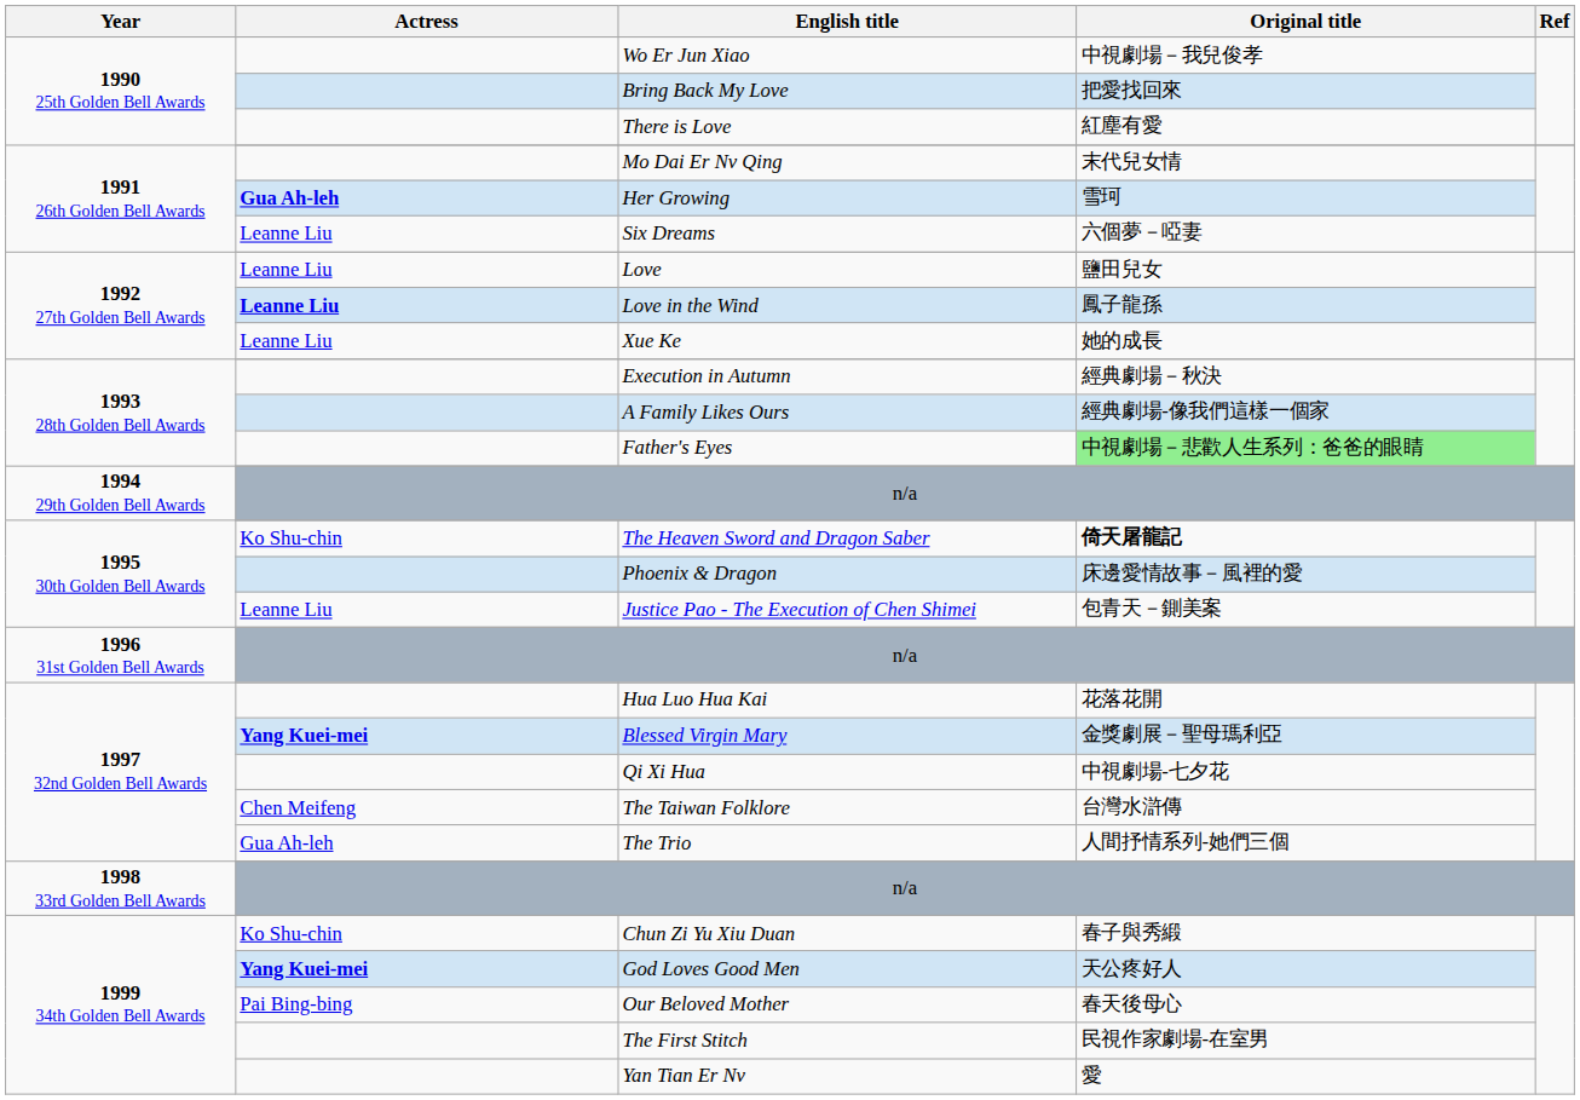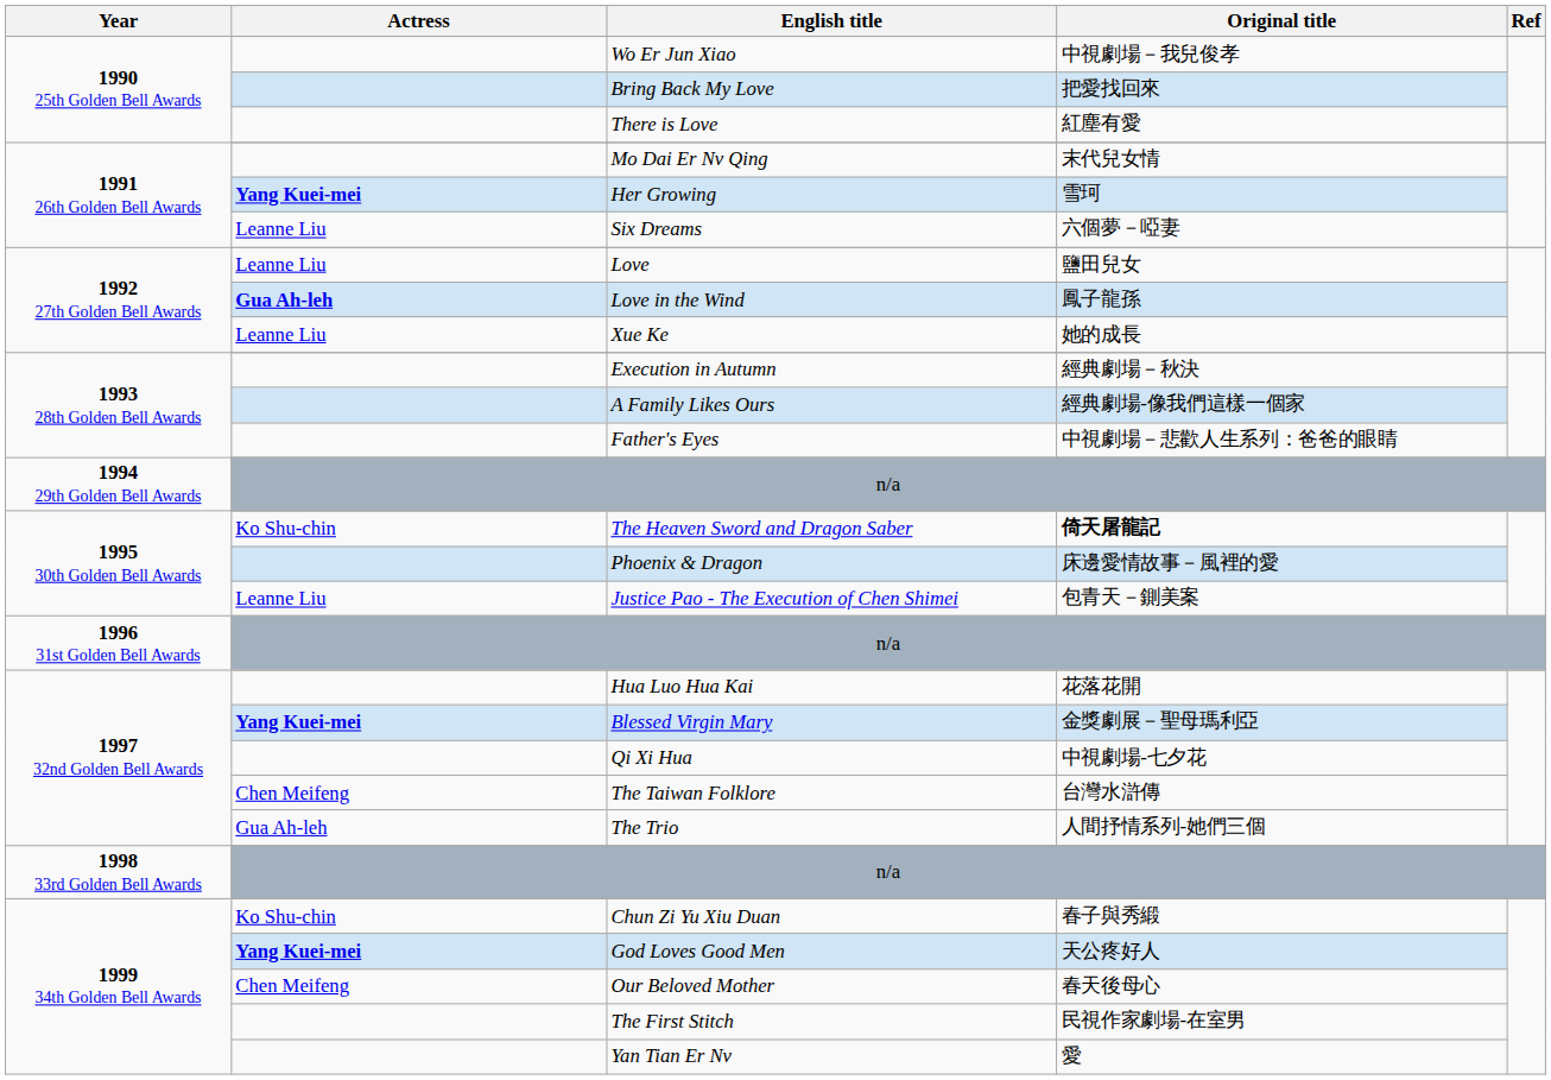 <table class="wikitable">
 <tr style="background:#bebebe;">
 <th style="width:15%;">Year</th>
 <th style="width:25%;">Actress</th>
 <th style="width:30%;">English title</th>
 <th style="width:30%;">Original title</th>
 <th style="width:2%;">Ref</th>
 </tr>
 <tr>
 <td rowspan=4 style="text-align:center"><strong>1990</strong> <br> <small><a href='#'>25th Golden Bell Awards</a></small></td>
 </tr>
 <tr>
 <td></td>
 <td><em>Wo Er Jun Xiao</em></td>
 <td>中視劇場－我兒俊孝</td>
 <td rowspan=3></td>
 </tr>
 <tr style="background:#d0e5f5;">
 <td><strong></strong></td>
 <td><em>Bring Back My Love</em></td>
 <td>把愛找回來</td>
 </tr>
 <tr>
 <td></td>
 <td><em>There is Love</em></td>
 <td>紅塵有愛</td>
 </tr>
 <tr>
 <td rowspan=4 style="text-align:center"><strong>1991</strong> <br> <small><a href='#'>26th Golden Bell Awards</a></small></td>
 </tr>
 <tr>
 <td></td>
 <td><em>Mo Dai Er Nv Qing</em></td>
 <td>末代兒女情</td>
 <td rowspan=3></td>
 </tr>
 <tr style="background:#d0e5f5;">
-<td><strong><a href='#'>Gua Ah-leh</a></strong></td>
+<td><strong><a href='#'>Yang Kuei-mei</a></strong></td>
 <td><em>Her Growing</em></td>
 <td>雪珂</td>
 </tr>
 <tr>
 <td><a href='#'>Leanne Liu</a></td>
 <td><em>Six Dreams</em></td>
 <td>六個夢－啞妻</td>
 </tr>
 <tr>
 <td rowspan=4 style="text-align:center"><strong>1992</strong> <br> <small><a href='#'>27th Golden Bell Awards</a></small></td>
 </tr>
 <tr>
 <td><a href='#'>Leanne Liu</a></td>
 <td><em>Love</em></td>
 <td>鹽田兒女</td>
 <td rowspan=3></td>
 </tr>
 <tr style="background:#d0e5f5;">
-<td><strong><a href='#'>Leanne Liu</a></strong></td>
+<td><strong><a href='#'>Gua Ah-leh</a></strong></td>
 <td><em>Love in the Wind</em></td>
 <td>鳳子龍孫</td>
 </tr>
 <tr>
 <td><a href='#'>Leanne Liu</a></td>
 <td><em>Xue Ke</em></td>
 <td>她的成長</td>
 </tr>
 <tr>
 <td rowspan=4 style="text-align:center"><strong>1993</strong> <br> <small><a href='#'>28th Golden Bell Awards</a></small></td>
 </tr>
 <tr>
 <td></td>
 <td><em>Execution in Autumn</em></td>
 <td>經典劇場－秋決</td>
 <td rowspan=3></td>
 </tr>
 <tr style="background:#d0e5f5;">
 <td><strong></strong></td>
 <td><em>A Family Likes Ours</em></td>
 <td>經典劇場-像我們這樣一個家</td>
 </tr>
 <tr>
 <td></td>
 <td><em>Father's Eyes</em></td>
-<td style="background: lightgreen;">中視劇場－悲歡人生系列：爸爸的眼睛</td>
+<td>中視劇場－悲歡人生系列：爸爸的眼睛</td>
 </tr>
 <tr>
 <td rowspan=2 style="text-align:center"><strong>1994</strong> <br> <small><a href='#'>29th Golden Bell Awards</a></small></td>
 </tr>
 <tr rowspan=2 style="background:#A3B1BF;">
 <td colspan=4 style="text-align:center">n/a </td>
 </tr>
 <tr>
 <td rowspan=4 style="text-align:center"><strong>1995</strong> <br> <small><a href='#'>30th Golden Bell Awards</a></small></td>
 </tr>
 <tr>
 <td><a href='#'>Ko Shu-chin</a></td>
 <td><em><a href='#'>The Heaven Sword and Dragon Saber</a></em></td>
 <td><strong>倚天屠龍記</strong></td>
 <td rowspan=3></td>
 </tr>
 <tr style="background:#d0e5f5;">
 <td><strong></strong></td>
 <td><em>Phoenix & Dragon</em></td>
 <td>床邊愛情故事－風裡的愛</td>
 </tr>
 <tr>
 <td><a href='#'>Leanne Liu</a></td>
 <td><em><a href='#'>Justice Pao - The Execution of Chen Shimei</a></em></td>
 <td>包青天－鍘美案</td>
 </tr>
 <tr>
 <td rowspan=2 style="text-align:center"><strong>1996</strong> <br> <small><a href='#'>31st Golden Bell Awards</a></small></td>
 </tr>
 <tr rowspan=2 style="background:#A3B1BF;">
 <td colspan=4 style="text-align:center">n/a </td>
 </tr>
 <tr>
 <td rowspan=6 style="text-align:center"><strong>1997</strong> <br> <small><a href='#'>32nd Golden Bell Awards</a></small></td>
 </tr>
 <tr>
 <td></td>
 <td><em>Hua Luo Hua Kai</em></td>
 <td>花落花開</td>
 <td rowspan=5></td>
 </tr>
 <tr style="background:#d0e5f5;">
 <td><strong><a href='#'>Yang Kuei-mei</a></strong></td>
 <td><em><a href='#'>Blessed Virgin Mary</a></em></td>
 <td>金獎劇展－聖母瑪利亞</td>
 </tr>
 <tr>
 <td></td>
 <td><em>Qi Xi Hua</em></td>
 <td>中視劇場-七夕花</td>
 </tr>
 <tr>
 <td><a href='#'>Chen Meifeng</a></td>
 <td><em>The Taiwan Folklore</em></td>
 <td>台灣水滸傳</td>
 </tr>
 <tr>
 <td><a href='#'>Gua Ah-leh</a></td>
 <td><em>The Trio</em></td>
 <td>人間抒情系列-她們三個</td>
 </tr>
 <tr>
 <td rowspan=2 style="text-align:center"><strong>1998</strong> <br> <small><a href='#'>33rd Golden Bell Awards</a></small></td>
 </tr>
 <tr rowspan=2 style="background:#A3B1BF;">
 <td colspan=4 style="text-align:center">n/a </td>
 </tr>
 <tr>
 <td rowspan=6 style="text-align:center"><strong>1999</strong> <br> <small><a href='#'>34th Golden Bell Awards</a></small></td>
 </tr>
 <tr>
 <td><a href='#'>Ko Shu-chin</a></td>
 <td><em>Chun Zi Yu Xiu Duan</em></td>
 <td>春子與秀緞</td>
 <td rowspan=5></td>
 </tr>
 <tr style="background:#d0e5f5;">
 <td><strong><a href='#'>Yang Kuei-mei</a></strong></td>
 <td><em>God Loves Good Men</em></td>
 <td>天公疼好人</td>
 </tr>
 <tr>
-<td><a href='#'>Pai Bing-bing</a></td>
+<td><a href='#'>Chen Meifeng</a></td>
 <td><em>Our Beloved Mother</em></td>
 <td>春天後母心</td>
 </tr>
 <tr>
 <td></td>
 <td><em>The First Stitch</em></td>
 <td>民視作家劇場-在室男</td>
 </tr>
 <tr>
 <td></td>
 <td><em>Yan Tian Er Nv</em></td>
 <td>愛</td>
 </tr>
 </table>
